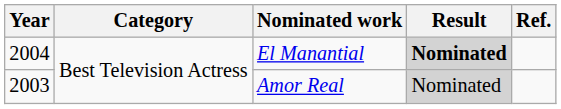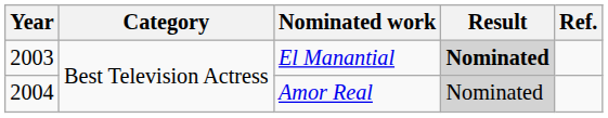 <table class="wikitable sortable" style="font-size:97%;">
 <tr>
 <th>Year</th>
 <th>Category</th>
 <th>Nominated work</th>
 <th>Result</th>
 <th class="unsortable">Ref.</th>
 </tr>
 <tr>
-<td style="text-align:center;">2004</td>
+<td style="text-align:center;">2003</td>
 <td rowspan="2">Best Television Actress</td>
 <td><em><a href='#'>El Manantial</a></em></td>
 <td style="background:lightgrey"><strong>Nominated</strong></td>
 <td></td>
 </tr>
 <tr>
-<td style="text-align:center;">2003</td>
+<td style="text-align:center;">2004</td>
 <td><em><a href='#'>Amor Real</a></em></td>
 <td style="background:lightgrey">Nominated</td>
 <td></td>
 </tr>
 </table>
